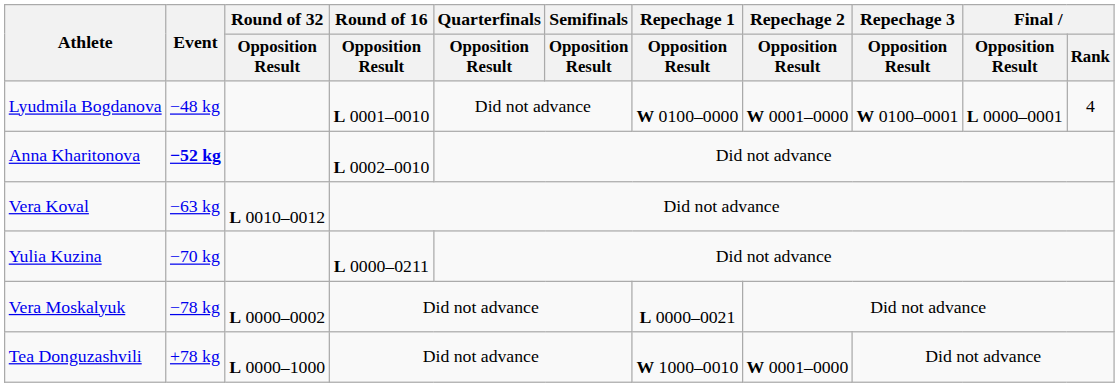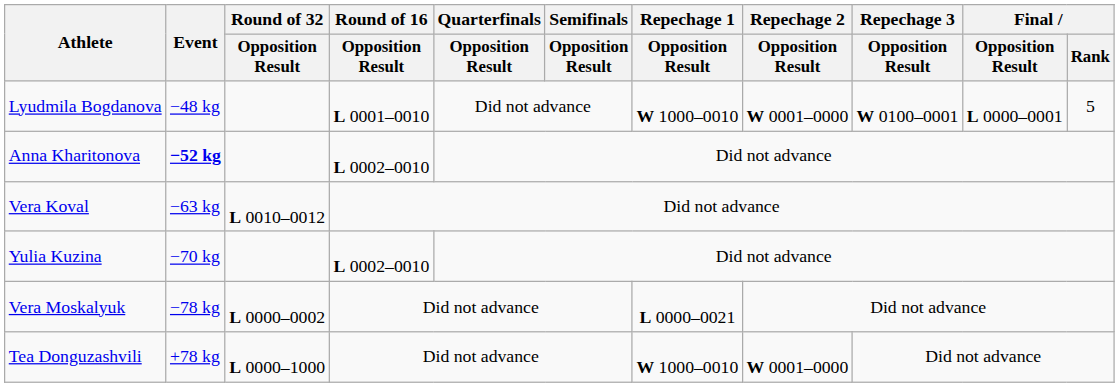 <table class="wikitable" style="font-size:90%">
 <tr>
 <th rowspan="2">Athlete</th>
 <th rowspan="2">Event</th>
 <th>Round of 32</th>
 <th>Round of 16</th>
 <th>Quarterfinals</th>
 <th>Semifinals</th>
 <th>Repechage 1</th>
 <th>Repechage 2</th>
 <th>Repechage 3</th>
 <th colspan=2>Final / </th>
 </tr>
 <tr style="font-size:95%">
 <th>Opposition<br>Result</th>
 <th>Opposition<br>Result</th>
 <th>Opposition<br>Result</th>
 <th>Opposition<br>Result</th>
 <th>Opposition<br>Result</th>
 <th>Opposition<br>Result</th>
 <th>Opposition<br>Result</th>
 <th>Opposition<br>Result</th>
 <th>Rank</th>
 </tr>
 <tr align=center>
 <td align=left><a href='#'>Lyudmila Bogdanova</a></td>
 <td align=left><a href='#'>−48 kg</a></td>
 <td></td>
 <td><br><strong>L</strong> 0001–0010</td>
 <td colspan=2>Did not advance</td>
-<td><br><strong>W</strong> 0100–0000</td>
+<td><br><strong>W</strong> 1000–0010</td>
 <td><br><strong>W</strong> 0001–0000</td>
 <td><br><strong>W</strong> 0100–0001</td>
 <td><br><strong>L</strong> 0000–0001</td>
-<td>4</td>
+<td>5</td>
 </tr>
 <tr align=center>
 <td align=left><a href='#'>Anna Kharitonova</a></td>
 <td align=left><strong><a href='#'>−52 kg</a></strong></td>
 <td></td>
 <td><br><strong>L</strong> 0002–0010</td>
 <td colspan=7>Did not advance</td>
 </tr>
 <tr align=center>
 <td align=left><a href='#'>Vera Koval</a></td>
 <td align=left><a href='#'>−63 kg</a></td>
 <td align=center><br><strong>L</strong> 0010–0012</td>
 <td colspan=8>Did not advance</td>
 </tr>
 <tr align=center>
 <td align=left><a href='#'>Yulia Kuzina</a></td>
 <td align=left><a href='#'>−70 kg</a></td>
 <td></td>
-<td><br><strong>L</strong> 0000–0211</td>
+<td><br><strong>L</strong> 0002–0010</td>
 <td colspan=7>Did not advance</td>
 </tr>
 <tr align=center>
 <td align=left><a href='#'>Vera Moskalyuk</a></td>
 <td align=left><a href='#'>−78 kg</a></td>
 <td><br><strong>L</strong> 0000–0002</td>
 <td colspan=3>Did not advance</td>
 <td><br><strong>L</strong> 0000–0021</td>
 <td colspan=4>Did not advance</td>
 </tr>
 <tr align=center>
 <td align=left><a href='#'>Tea Donguzashvili</a></td>
 <td align=left><a href='#'>+78 kg</a></td>
 <td align=center><br><strong>L</strong> 0000–1000</td>
 <td colspan=3>Did not advance</td>
 <td><br><strong>W</strong> 1000–0010</td>
 <td><br><strong>W</strong> 0001–0000</td>
 <td colspan=3>Did not advance</td>
 </tr>
 </table>
